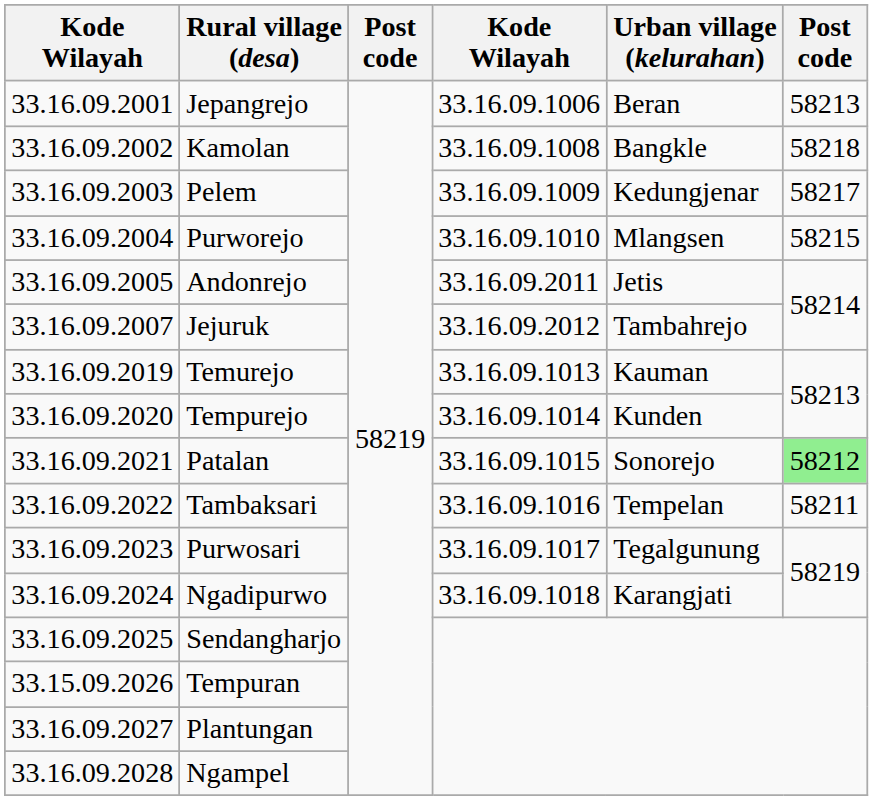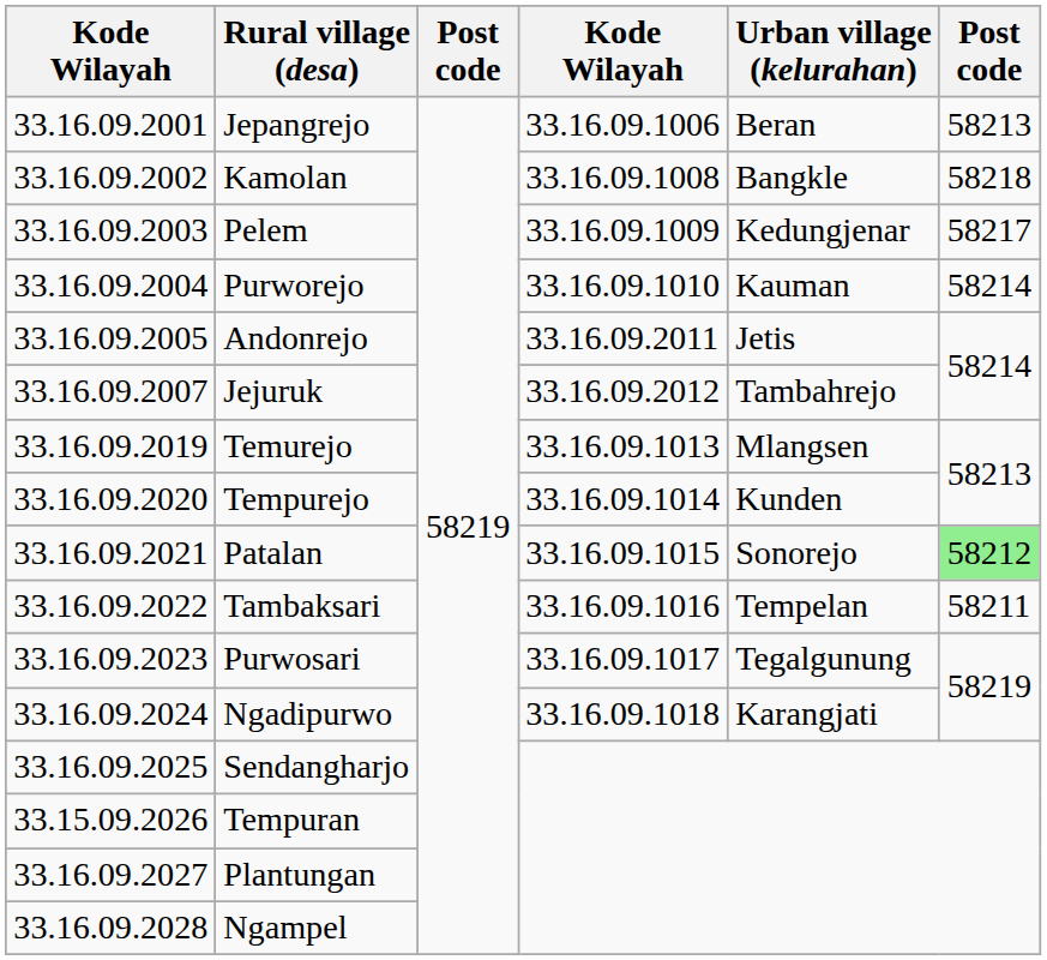 <table class="wikitable sortable">
 <tr>
 <th>Kode<br>Wilayah</th>
 <th>Rural village<br>(<em>desa</em>)</th>
 <th>Post<br>code</th>
 <th>Kode<br>Wilayah</th>
 <th>Urban village<br>(<em>kelurahan</em>)</th>
 <th>Post<br>code</th>
 </tr>
 <tr>
 <td>33.16.09.2001</td>
 <td>Jepangrejo</td>
 <td rowspan="16">58219</td>
 <td>33.16.09.1006</td>
 <td>Beran</td>
 <td>58213</td>
 </tr>
 <tr>
 <td>33.16.09.2002</td>
 <td>Kamolan</td>
 <td>33.16.09.1008</td>
 <td>Bangkle</td>
 <td>58218</td>
 </tr>
 <tr>
 <td>33.16.09.2003</td>
 <td>Pelem</td>
 <td>33.16.09.1009</td>
 <td>Kedungjenar</td>
 <td>58217</td>
 </tr>
 <tr>
 <td>33.16.09.2004</td>
 <td>Purworejo</td>
 <td>33.16.09.1010</td>
-<td>Mlangsen</td>
-<td>58215</td>
+<td>Kauman</td>
+<td>58214</td>
 </tr>
 <tr>
 <td>33.16.09.2005</td>
 <td>Andonrejo</td>
 <td>33.16.09.2011</td>
 <td>Jetis</td>
 <td rowspan="2">58214</td>
 </tr>
 <tr>
 <td>33.16.09.2007</td>
 <td>Jejuruk</td>
 <td>33.16.09.2012</td>
 <td>Tambahrejo</td>
 </tr>
 <tr>
 <td>33.16.09.2019</td>
 <td>Temurejo</td>
 <td>33.16.09.1013</td>
-<td>Kauman</td>
+<td>Mlangsen</td>
 <td rowspan="2">58213</td>
 </tr>
 <tr>
 <td>33.16.09.2020</td>
 <td>Tempurejo</td>
 <td>33.16.09.1014</td>
 <td>Kunden</td>
 </tr>
 <tr>
 <td>33.16.09.2021</td>
 <td>Patalan</td>
 <td>33.16.09.1015</td>
 <td>Sonorejo</td>
 <td style="background: lightgreen;">58212</td>
 </tr>
 <tr>
 <td>33.16.09.2022</td>
 <td>Tambaksari</td>
 <td>33.16.09.1016</td>
 <td>Tempelan</td>
 <td>58211</td>
 </tr>
 <tr>
 <td>33.16.09.2023</td>
 <td>Purwosari</td>
 <td>33.16.09.1017</td>
 <td>Tegalgunung</td>
 <td rowspan="2">58219</td>
 </tr>
 <tr>
 <td>33.16.09.2024</td>
 <td>Ngadipurwo</td>
 <td>33.16.09.1018</td>
 <td>Karangjati</td>
 </tr>
 <tr>
 <td>33.16.09.2025</td>
 <td>Sendangharjo</td>
 </tr>
 <tr>
 <td>33.15.09.2026</td>
 <td>Tempuran</td>
 </tr>
 <tr>
 <td>33.16.09.2027</td>
 <td>Plantungan</td>
 </tr>
 <tr>
 <td>33.16.09.2028</td>
 <td>Ngampel</td>
 </tr>
 </table>
